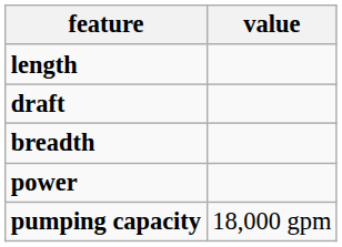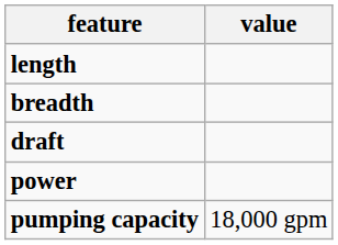 <table class="wikitable sortable">
 <tr>
 <th>feature</th>
 <th>value</th>
 </tr>
 <tr>
 <td><strong>length</strong></td>
 <td></td>
 </tr>
 <tr>
-<td><strong>draft</strong></td>
+<td><strong>breadth</strong></td>
 <td></td>
 </tr>
 <tr>
-<td><strong>breadth</strong></td>
+<td><strong>draft</strong></td>
 <td></td>
 </tr>
 <tr>
 <td><strong>power</strong></td>
 <td></td>
 </tr>
 <tr>
 <td><strong>pumping capacity</strong></td>
 <td>18,000 gpm</td>
 </tr>
 </table>
